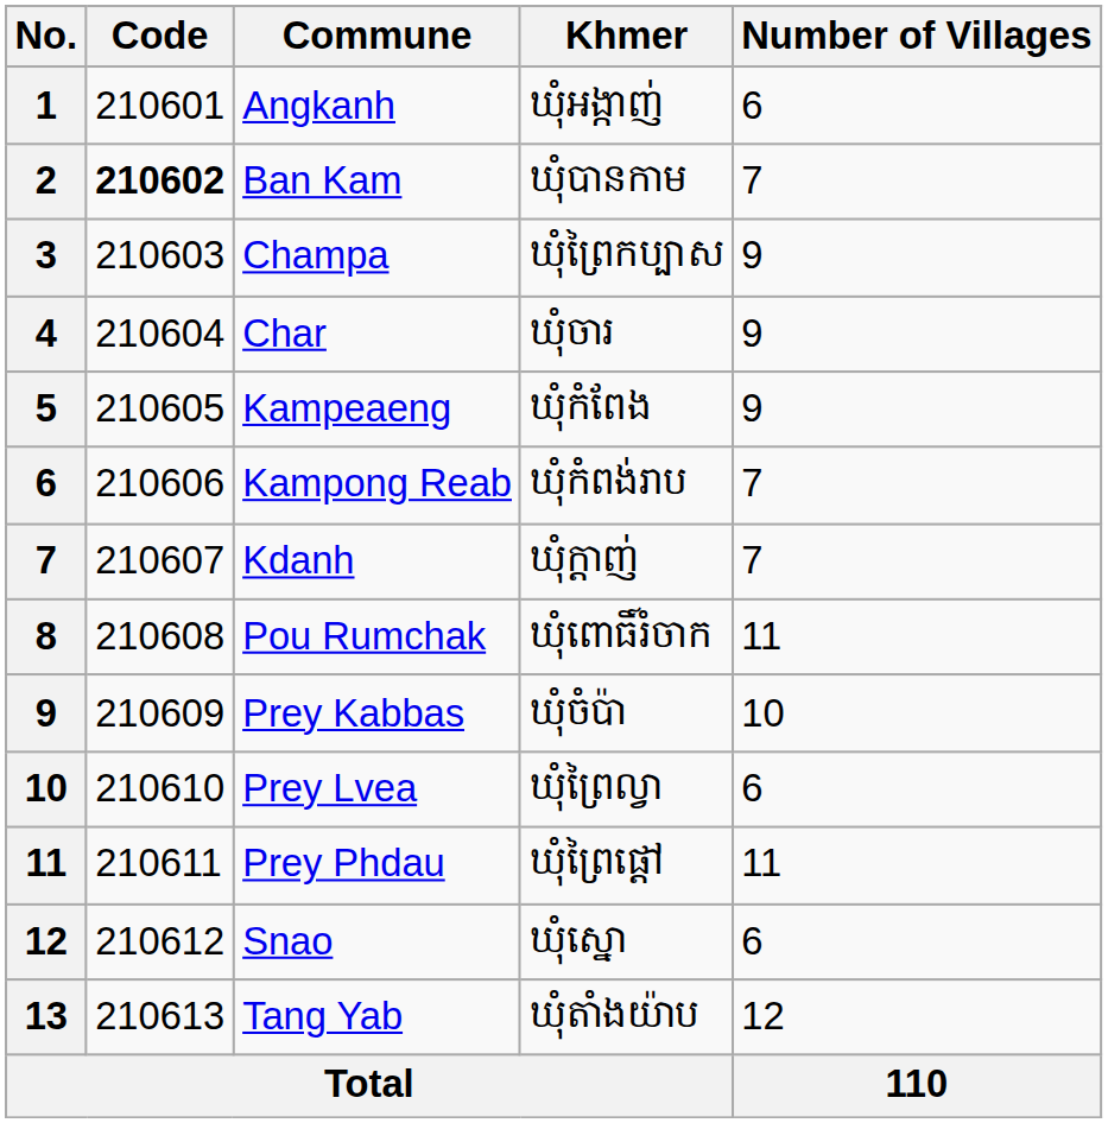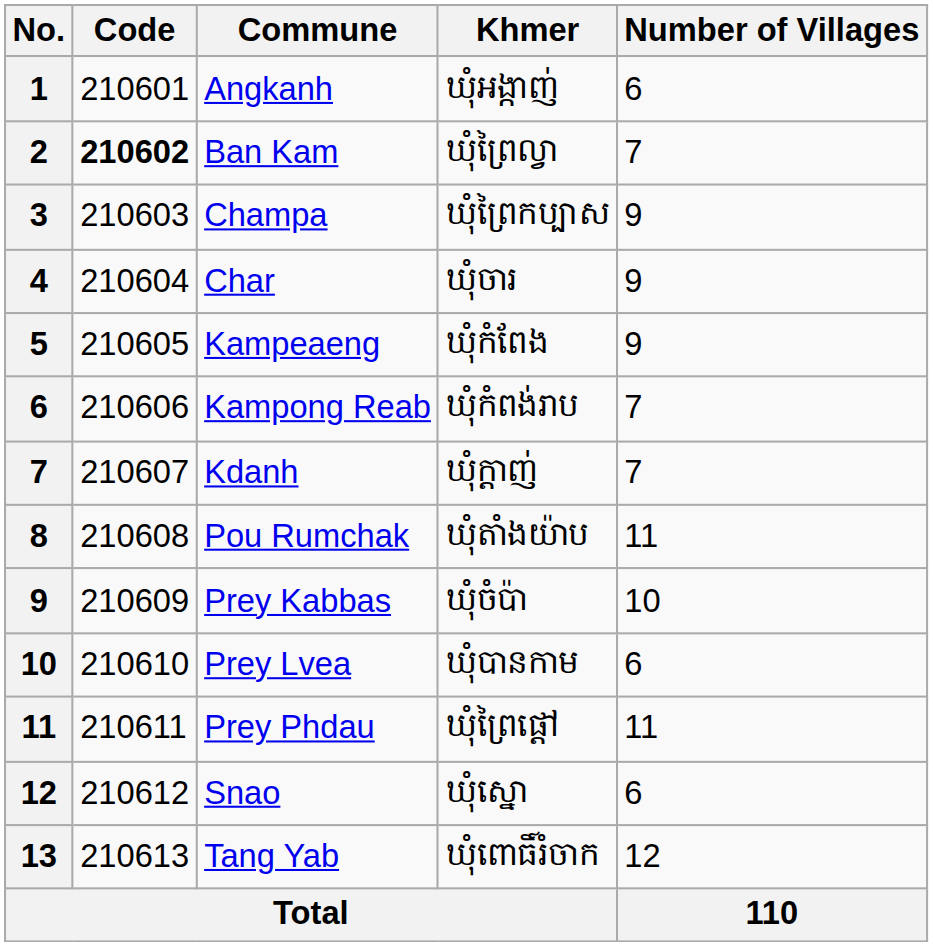 <table class="wikitable sortable mw-collapsible">
 <tr>
 <th>No.</th>
 <th>Code</th>
 <th>Commune</th>
 <th>Khmer</th>
 <th>Number of Villages</th>
 </tr>
 <tr>
 <th>1</th>
 <td>210601</td>
 <td><a href='#'>Angkanh</a></td>
 <td>ឃុំអង្កាញ់</td>
 <td>6</td>
 </tr>
 <tr>
 <th>2</th>
 <td><strong>210602</strong></td>
 <td><a href='#'>Ban Kam</a></td>
-<td>ឃុំបានកាម</td>
+<td>ឃុំព្រៃល្វា</td>
 <td>7</td>
 </tr>
 <tr>
 <th>3</th>
 <td>210603</td>
 <td><a href='#'>Champa</a></td>
 <td>ឃុំព្រៃកប្បាស</td>
 <td>9</td>
 </tr>
 <tr>
 <th>4</th>
 <td>210604</td>
 <td><a href='#'>Char</a></td>
 <td>ឃុំចារ</td>
 <td>9</td>
 </tr>
 <tr>
 <th>5</th>
 <td>210605</td>
 <td><a href='#'>Kampeaeng</a></td>
 <td>ឃុំកំពែង</td>
 <td>9</td>
 </tr>
 <tr>
 <th>6</th>
 <td>210606</td>
 <td><a href='#'>Kampong Reab</a></td>
 <td>ឃុំកំពង់រាប</td>
 <td>7</td>
 </tr>
 <tr>
 <th>7</th>
 <td>210607</td>
 <td><a href='#'>Kdanh</a></td>
 <td>ឃុំក្ដាញ់</td>
 <td>7</td>
 </tr>
 <tr>
 <th>8</th>
 <td>210608</td>
 <td><a href='#'>Pou Rumchak</a></td>
-<td>ឃុំពោធិ៍រំចាក</td>
+<td>ឃុំតាំងយ៉ាប</td>
 <td>11</td>
 </tr>
 <tr>
 <th>9</th>
 <td>210609</td>
 <td><a href='#'>Prey Kabbas</a></td>
 <td>ឃុំចំប៉ា</td>
 <td>10</td>
 </tr>
 <tr>
 <th>10</th>
 <td>210610</td>
 <td><a href='#'>Prey Lvea</a></td>
-<td>ឃុំព្រៃល្វា</td>
+<td>ឃុំបានកាម</td>
 <td>6</td>
 </tr>
 <tr>
 <th>11</th>
 <td>210611</td>
 <td><a href='#'>Prey Phdau</a></td>
 <td>ឃុំព្រៃផ្ដៅ</td>
 <td>11</td>
 </tr>
 <tr>
 <th>12</th>
 <td>210612</td>
 <td><a href='#'>Snao</a></td>
 <td>ឃុំស្នោ</td>
 <td>6</td>
 </tr>
 <tr>
 <th>13</th>
 <td>210613</td>
 <td><a href='#'>Tang Yab</a></td>
-<td>ឃុំតាំងយ៉ាប</td>
+<td>ឃុំពោធិ៍រំចាក</td>
 <td>12</td>
 </tr>
 <tr>
 <th colspan="4">Total</th>
 <th>110</th>
 </tr>
 </table>
